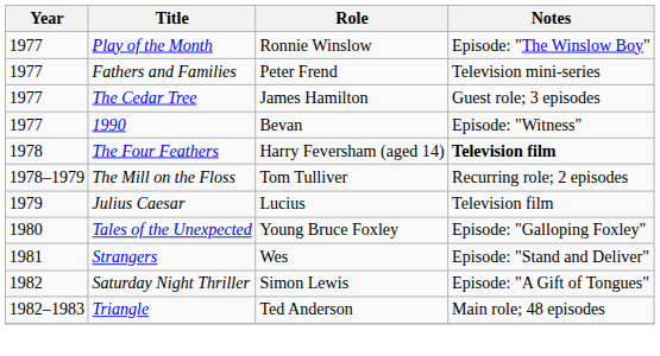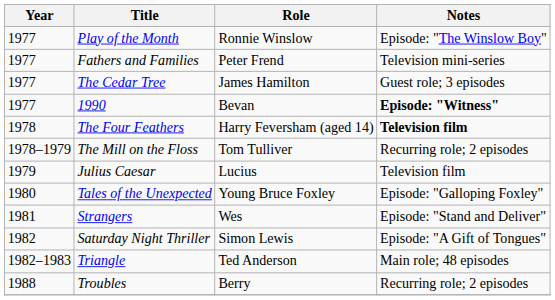 <table class="wikitable sortable">
 <tr>
 <th>Year</th>
 <th>Title</th>
 <th>Role</th>
 <th class="unsortable">Notes</th>
 </tr>
 <tr>
 <td>1977</td>
 <td><em><a href='#'>Play of the Month</a></em></td>
 <td>Ronnie Winslow</td>
 <td>Episode: "<a href='#'>The Winslow Boy</a>"</td>
 </tr>
 <tr>
 <td>1977</td>
 <td><em>Fathers and Families</em></td>
 <td>Peter Frend</td>
 <td>Television mini-series</td>
 </tr>
 <tr>
 <td>1977</td>
 <td><em><a href='#'>The Cedar Tree</a></em></td>
 <td>James Hamilton</td>
 <td>Guest role; 3 episodes</td>
 </tr>
 <tr>
 <td>1977</td>
 <td><em><a href='#'>1990</a></em></td>
 <td>Bevan</td>
-<td>Episode: "Witness"</td>
+<td><strong>Episode: "Witness"</strong></td>
 </tr>
 <tr>
 <td>1978</td>
 <td><em><a href='#'>The Four Feathers</a></em></td>
 <td>Harry Feversham (aged 14)</td>
 <td><strong>Television film</strong></td>
 </tr>
 <tr>
 <td>1978–1979</td>
 <td><em>The Mill on the Floss</em></td>
 <td>Tom Tulliver</td>
 <td>Recurring role; 2 episodes</td>
 </tr>
 <tr>
 <td>1979</td>
 <td><em>Julius Caesar</em></td>
 <td>Lucius</td>
 <td>Television film</td>
 </tr>
 <tr>
 <td>1980</td>
 <td><em><a href='#'>Tales of the Unexpected</a></em></td>
 <td>Young Bruce Foxley</td>
 <td>Episode: "Galloping Foxley"</td>
 </tr>
 <tr>
 <td>1981</td>
 <td><em><a href='#'>Strangers</a></em></td>
 <td>Wes</td>
 <td>Episode: "Stand and Deliver"</td>
 </tr>
 <tr>
 <td>1982</td>
 <td><em>Saturday Night Thriller</em></td>
 <td>Simon Lewis</td>
 <td>Episode: "A Gift of Tongues"</td>
 </tr>
 <tr>
 <td>1982–1983</td>
 <td><em><a href='#'>Triangle</a></em></td>
 <td>Ted Anderson</td>
 <td>Main role; 48 episodes</td>
 </tr>
 <tr>
+<td>1988</td>
+<td><em>Troubles</em></td>
+<td>Berry</td>
+<td>Recurring role; 2 episodes</td>
+</tr>
+<tr>
 </tr>
 </table>
